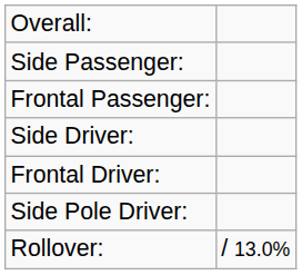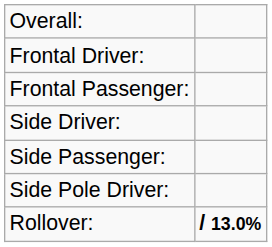 <table class="wikitable">
 <tr>
 <td>Overall:</td>
 <td></td>
 </tr>
 <tr>
-<td>Side Passenger:</td>
+<td>Frontal Driver:</td>
 <td></td>
 </tr>
 <tr>
 <td>Frontal Passenger:</td>
 <td></td>
 </tr>
 <tr>
 <td>Side Driver:</td>
 <td></td>
 </tr>
 <tr>
-<td>Frontal Driver:</td>
+<td>Side Passenger:</td>
 <td></td>
 </tr>
 <tr>
 <td>Side Pole Driver:</td>
 <td></td>
 </tr>
 <tr>
 <td>Rollover:</td>
-<td> / <small>13.0%</small></td>
+<td><strong> / <small>13.0%</small></strong></td>
 </tr>
 </table>
